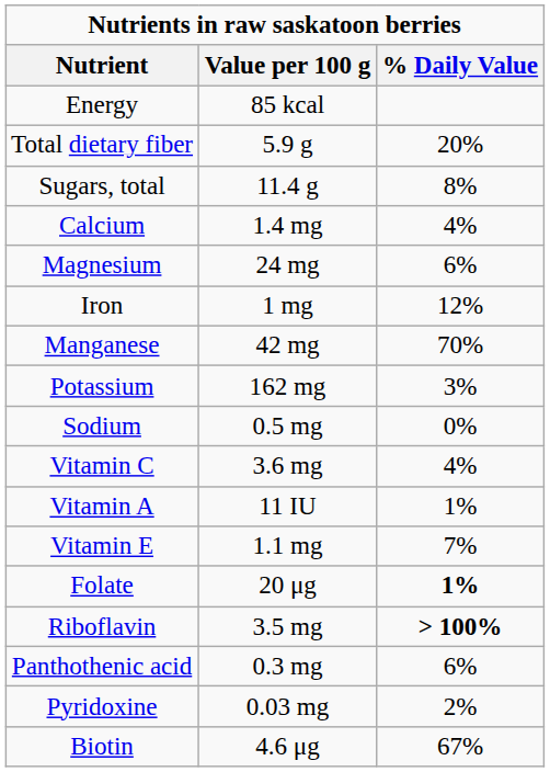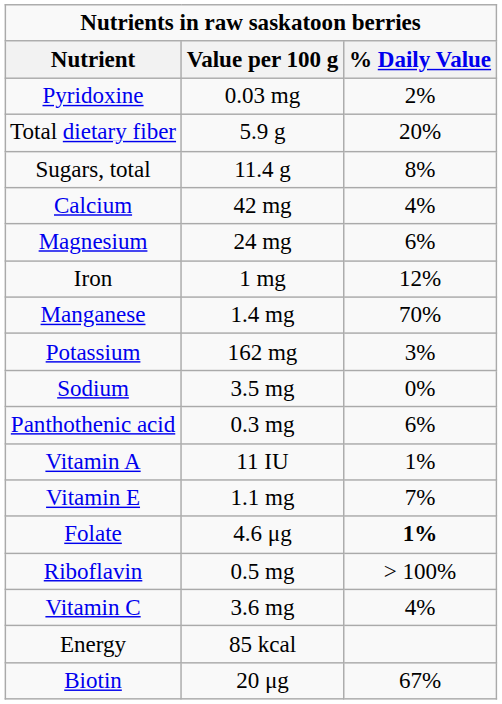 <table class="wikitable" style="text-align:center" align=right>
 <tr>
 <td colspan=3><strong>Nutrients in raw saskatoon berries</strong></td>
 </tr>
 <tr>
 <th>Nutrient</th>
 <th>Value per 100 g</th>
 <th>% <a href='#'>Daily Value</a></th>
 </tr>
 <tr>
-<td>Energy</td>
-<td>85 kcal</td>
-<td></td>
+<td><a href='#'>Pyridoxine</a></td>
+<td>0.03 mg</td>
+<td>2%</td>
 </tr>
 <tr>
 <td>Total <a href='#'>dietary fiber</a></td>
 <td>5.9 g</td>
 <td>20%</td>
 </tr>
 <tr>
 <td>Sugars, total</td>
 <td>11.4 g</td>
 <td>8%</td>
 </tr>
 <tr>
 <td><a href='#'>Calcium</a></td>
-<td>1.4 mg</td>
+<td>42 mg</td>
 <td>4%</td>
 </tr>
 <tr>
 <td><a href='#'>Magnesium</a></td>
 <td>24 mg</td>
 <td>6%</td>
 </tr>
 <tr>
 <td>Iron</td>
 <td>1 mg</td>
 <td>12%</td>
 </tr>
 <tr>
 <td><a href='#'>Manganese</a></td>
-<td>42 mg</td>
+<td>1.4 mg</td>
 <td>70%</td>
 </tr>
 <tr>
 <td><a href='#'>Potassium</a></td>
 <td>162 mg</td>
 <td>3%</td>
 </tr>
 <tr>
 <td><a href='#'>Sodium</a></td>
-<td>0.5 mg</td>
+<td>3.5 mg</td>
 <td>0%</td>
 </tr>
 <tr>
-<td><a href='#'>Vitamin C</a></td>
-<td>3.6 mg</td>
-<td>4%</td>
+<td><a href='#'>Panthothenic acid</a></td>
+<td>0.3 mg</td>
+<td>6%</td>
 </tr>
 <tr>
 <td><a href='#'>Vitamin A</a></td>
 <td>11 IU</td>
 <td>1%</td>
 </tr>
 <tr>
 <td><a href='#'>Vitamin E</a></td>
 <td>1.1 mg</td>
 <td>7%</td>
 </tr>
 <tr>
 <td><a href='#'>Folate</a></td>
-<td>20 μg</td>
+<td>4.6 μg</td>
 <td><strong>1%</strong></td>
 </tr>
 <tr>
 <td><a href='#'>Riboflavin</a></td>
-<td>3.5 mg</td>
-<td><strong>> 100%</strong></td>
+<td>0.5 mg</td>
+<td>> 100%</td>
 </tr>
 <tr>
-<td><a href='#'>Panthothenic acid</a></td>
-<td>0.3 mg</td>
-<td>6%</td>
+<td><a href='#'>Vitamin C</a></td>
+<td>3.6 mg</td>
+<td>4%</td>
 </tr>
 <tr>
-<td><a href='#'>Pyridoxine</a></td>
-<td>0.03 mg</td>
-<td>2%</td>
+<td>Energy</td>
+<td>85 kcal</td>
+<td></td>
 </tr>
 <tr>
 <td><a href='#'>Biotin</a></td>
-<td>4.6 μg</td>
+<td>20 μg</td>
 <td>67%</td>
 </tr>
 </table>
